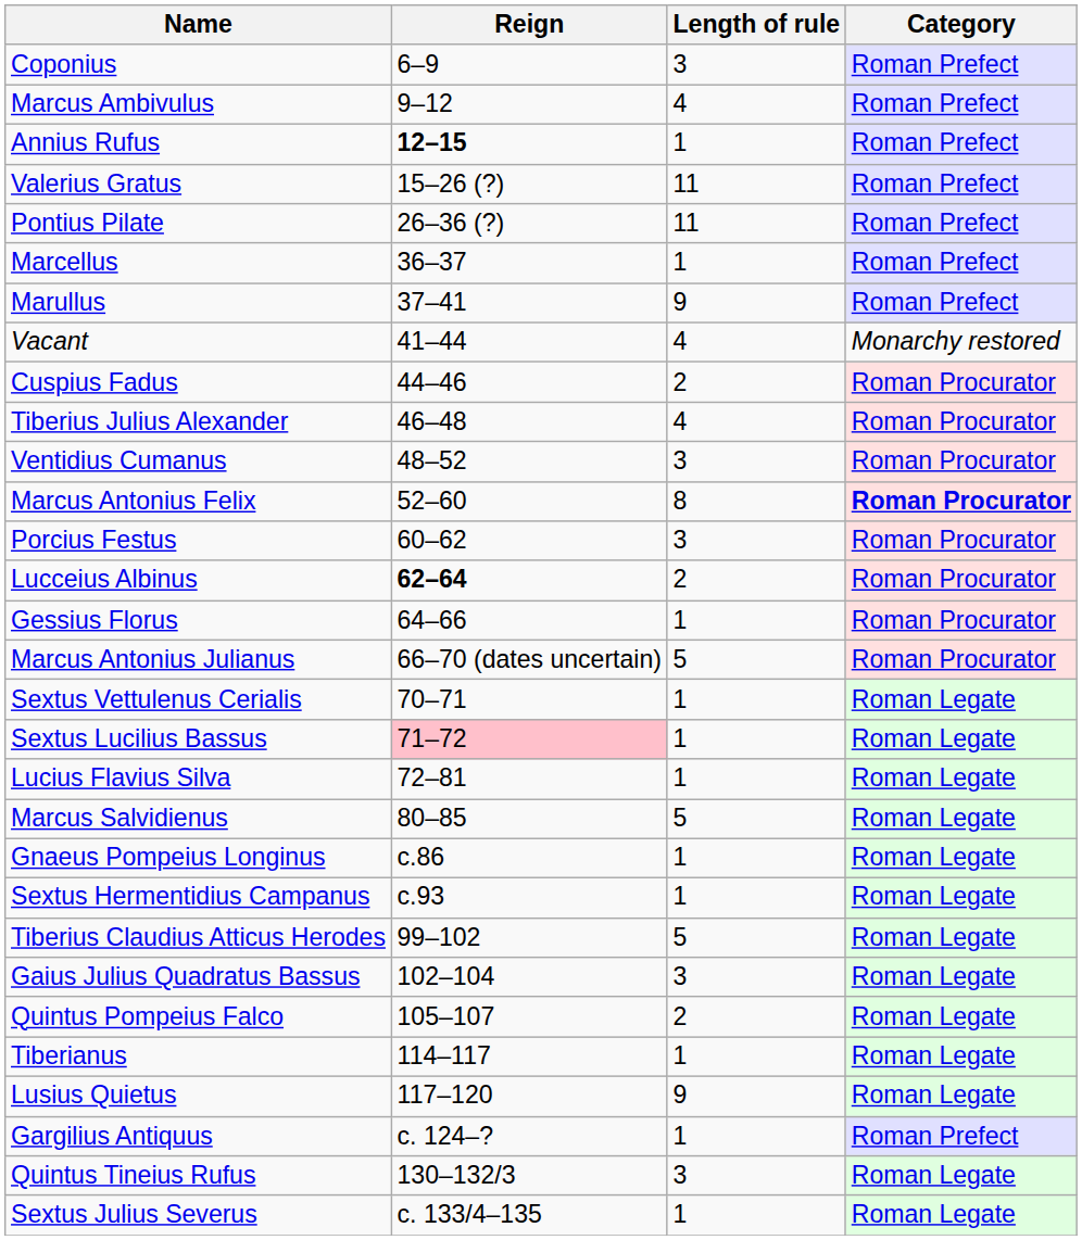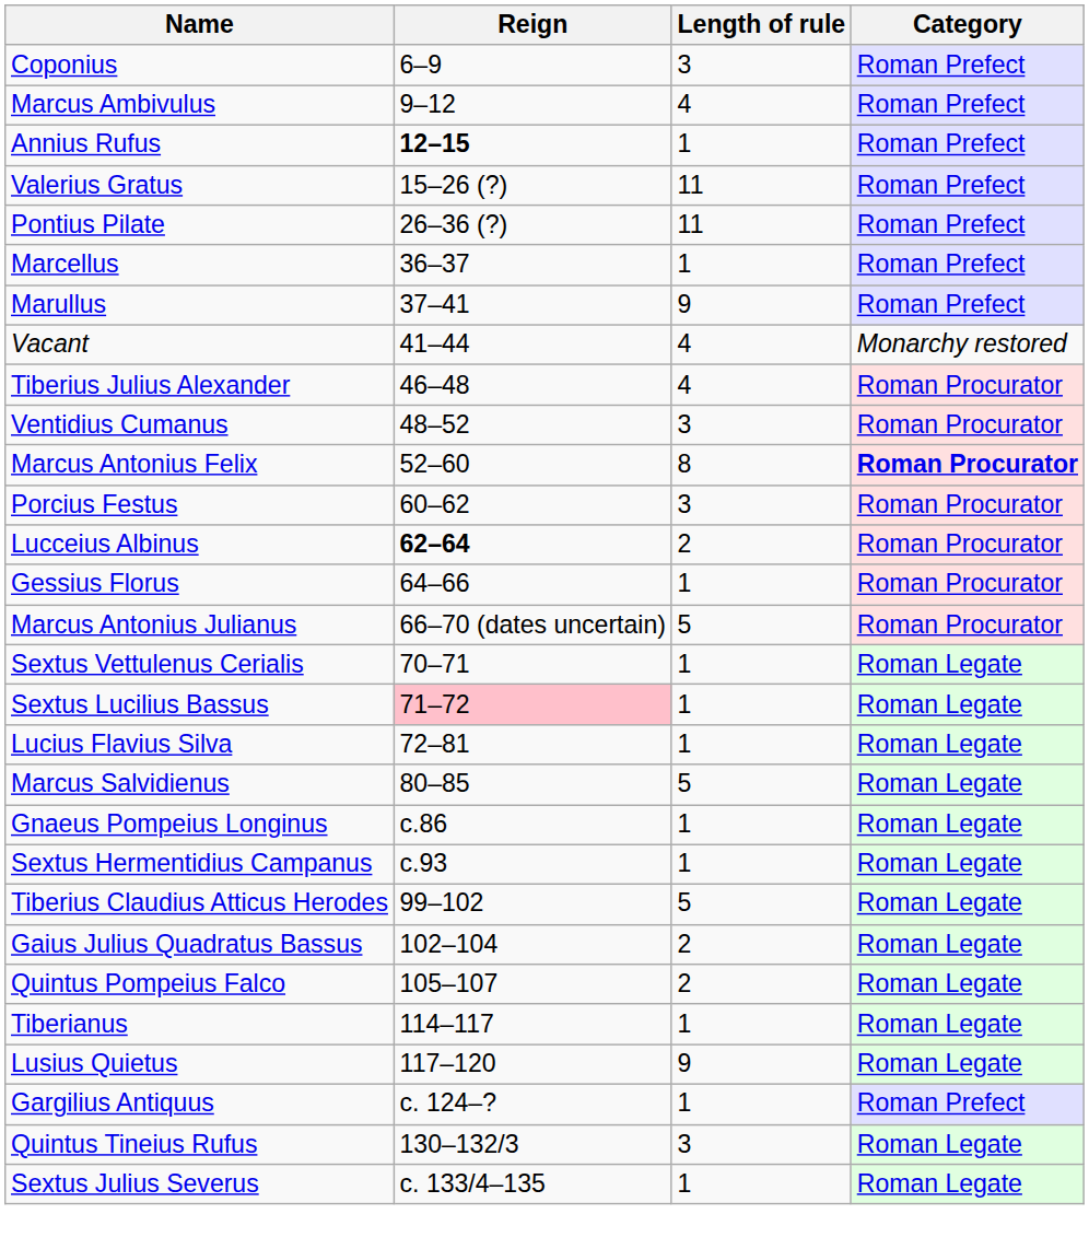 <table class="wikitable sortable">
 <tr>
 <th>Name</th>
 <th>Reign</th>
 <th>Length of rule</th>
 <th>Category</th>
 </tr>
 <tr>
 <td><a href='#'>Coponius</a></td>
 <td>6–9</td>
 <td>3</td>
 <td style="background:#e0e0ff;"><a href='#'>Roman Prefect</a></td>
 </tr>
 <tr>
 <td><a href='#'>Marcus Ambivulus</a></td>
 <td>9–12</td>
 <td>4</td>
 <td style="background:#e0e0ff;"><a href='#'>Roman Prefect</a></td>
 </tr>
 <tr>
 <td><a href='#'>Annius Rufus</a></td>
 <td><strong>12–15</strong></td>
 <td>1</td>
 <td style="background:#e0e0ff;"><a href='#'>Roman Prefect</a></td>
 </tr>
 <tr>
 <td><a href='#'>Valerius Gratus</a></td>
 <td>15–26 (?)</td>
 <td>11</td>
 <td style="background:#e0e0ff;"><a href='#'>Roman Prefect</a></td>
 </tr>
 <tr>
 <td><a href='#'>Pontius Pilate</a></td>
 <td>26–36 (?)</td>
 <td>11</td>
 <td style="background:#e0e0ff;"><a href='#'>Roman Prefect</a></td>
 </tr>
 <tr>
 <td><a href='#'>Marcellus</a></td>
 <td>36–37</td>
 <td>1</td>
 <td style="background:#e0e0ff;"><a href='#'>Roman Prefect</a></td>
 </tr>
 <tr>
 <td><a href='#'>Marullus</a></td>
 <td>37–41</td>
 <td>9</td>
 <td style="background:#e0e0ff;"><a href='#'>Roman Prefect</a></td>
 </tr>
 <tr>
 <td><em>Vacant</em></td>
 <td>41–44</td>
 <td>4</td>
 <td><em>Monarchy restored</em></td>
-</tr>
-<tr>
-<td><a href='#'>Cuspius Fadus</a></td>
-<td>44–46</td>
-<td>2</td>
-<td style="background:#ffe0e0;"><a href='#'>Roman Procurator</a></td>
 </tr>
 <tr>
 <td><a href='#'>Tiberius Julius Alexander</a></td>
 <td>46–48</td>
 <td>4</td>
 <td style="background:#ffe0e0;"><a href='#'>Roman Procurator</a></td>
 </tr>
 <tr>
 <td><a href='#'>Ventidius Cumanus</a></td>
 <td>48–52</td>
 <td>3</td>
 <td style="background:#ffe0e0;"><a href='#'>Roman Procurator</a></td>
 </tr>
 <tr>
 <td><a href='#'>Marcus Antonius Felix</a></td>
 <td>52–60</td>
 <td>8</td>
 <td style="background:#ffe0e0;"><strong><a href='#'>Roman Procurator</a></strong></td>
 </tr>
 <tr>
 <td><a href='#'>Porcius Festus</a></td>
 <td>60–62</td>
 <td>3</td>
 <td style="background:#ffe0e0;"><a href='#'>Roman Procurator</a></td>
 </tr>
 <tr>
 <td><a href='#'>Lucceius Albinus</a></td>
 <td><strong>62–64</strong></td>
 <td>2</td>
 <td style="background:#ffe0e0;"><a href='#'>Roman Procurator</a></td>
 </tr>
 <tr>
 <td><a href='#'>Gessius Florus</a></td>
 <td>64–66</td>
 <td>1</td>
 <td style="background:#ffe0e0;"><a href='#'>Roman Procurator</a></td>
 </tr>
 <tr>
 <td><a href='#'>Marcus Antonius Julianus</a></td>
 <td>66–70 (dates uncertain)</td>
 <td>5</td>
 <td style="background:#ffe0e0;"><a href='#'>Roman Procurator</a></td>
 </tr>
 <tr>
 <td><a href='#'>Sextus Vettulenus Cerialis</a></td>
 <td>70–71</td>
 <td>1</td>
 <td style="background:#e0ffe0;"><a href='#'>Roman Legate</a></td>
 </tr>
 <tr>
 <td><a href='#'>Sextus Lucilius Bassus</a></td>
 <td style="background: pink;">71–72</td>
 <td>1</td>
 <td style="background:#e0ffe0;"><a href='#'>Roman Legate</a></td>
 </tr>
 <tr>
 <td><a href='#'>Lucius Flavius Silva</a></td>
 <td>72–81</td>
 <td>1</td>
 <td style="background:#e0ffe0;"><a href='#'>Roman Legate</a></td>
 </tr>
 <tr>
 <td><a href='#'>Marcus Salvidienus</a></td>
 <td>80–85</td>
 <td>5</td>
 <td style="background:#e0ffe0;"><a href='#'>Roman Legate</a></td>
 </tr>
 <tr>
 <td><a href='#'>Gnaeus Pompeius Longinus</a></td>
 <td>c.86</td>
 <td>1</td>
 <td style="background:#e0ffe0;"><a href='#'>Roman Legate</a></td>
 </tr>
 <tr>
 <td><a href='#'>Sextus Hermentidius Campanus</a></td>
 <td>c.93</td>
 <td>1</td>
 <td style="background:#e0ffe0;"><a href='#'>Roman Legate</a></td>
 </tr>
 <tr>
 <td><a href='#'>Tiberius Claudius Atticus Herodes</a></td>
 <td>99–102</td>
 <td>5</td>
 <td style="background:#e0ffe0;"><a href='#'>Roman Legate</a></td>
 </tr>
 <tr>
 <td><a href='#'>Gaius Julius Quadratus Bassus</a></td>
 <td>102–104</td>
-<td>3</td>
+<td>2</td>
 <td style="background:#e0ffe0;"><a href='#'>Roman Legate</a></td>
 </tr>
 <tr>
 <td><a href='#'>Quintus Pompeius Falco</a></td>
 <td>105–107</td>
 <td>2</td>
 <td style="background:#e0ffe0;"><a href='#'>Roman Legate</a></td>
 </tr>
 <tr>
 <td><a href='#'>Tiberianus</a></td>
 <td>114–117</td>
 <td>1</td>
 <td style="background:#e0ffe0;"><a href='#'>Roman Legate</a></td>
 </tr>
 <tr>
 <td><a href='#'>Lusius Quietus</a></td>
 <td>117–120</td>
 <td>9</td>
 <td style="background:#e0ffe0;"><a href='#'>Roman Legate</a></td>
 </tr>
 <tr>
 <td><a href='#'>Gargilius Antiquus</a></td>
 <td>c. 124–?</td>
 <td>1</td>
 <td style="background:#e0e0ff;"><a href='#'>Roman Prefect</a></td>
 </tr>
 <tr>
 <td><a href='#'>Quintus Tineius Rufus</a></td>
 <td>130–132/3</td>
 <td>3</td>
 <td style="background:#e0ffe0;"><a href='#'>Roman Legate</a></td>
 </tr>
 <tr>
 <td><a href='#'>Sextus Julius Severus</a></td>
 <td>c. 133/4–135</td>
 <td>1</td>
 <td style="background:#e0ffe0;"><a href='#'>Roman Legate</a></td>
 </tr>
 </table>
